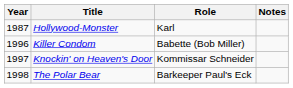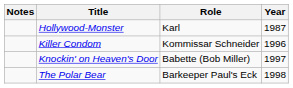 <table class="wikitable sortable">
 <tr>
-<th>Year</th>
+<th class="unsortable">Notes</th>
 <th>Title</th>
 <th>Role</th>
-<th class="unsortable">Notes</th>
+<th>Year</th>
 </tr>
 <tr>
-<td>1987</td>
+<td></td>
 <td><em><a href='#'>Hollywood-Monster</a></em></td>
 <td>Karl</td>
-<td></td>
+<td>1987</td>
 </tr>
 <tr>
+<td></td>
+<td><em><a href='#'>Killer Condom</a></em></td>
+<td>Kommissar Schneider</td>
 <td>1996</td>
-<td><em><a href='#'>Killer Condom</a></em></td>
-<td>Babette (Bob Miller)</td>
-<td></td>
 </tr>
 <tr>
+<td></td>
+<td><em><a href='#'>Knockin' on Heaven's Door</a></em></td>
+<td>Babette (Bob Miller)</td>
 <td>1997</td>
-<td><em><a href='#'>Knockin' on Heaven's Door</a></em></td>
-<td>Kommissar Schneider</td>
-<td></td>
 </tr>
 <tr>
-<td>1998</td>
+<td></td>
 <td><em><a href='#'>The Polar Bear</a></em></td>
 <td>Barkeeper Paul's Eck</td>
-<td></td>
+<td>1998</td>
 </tr>
 </table>
